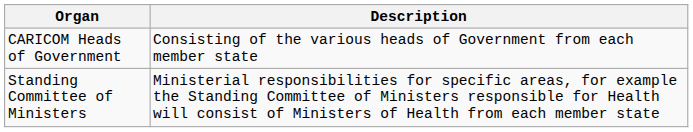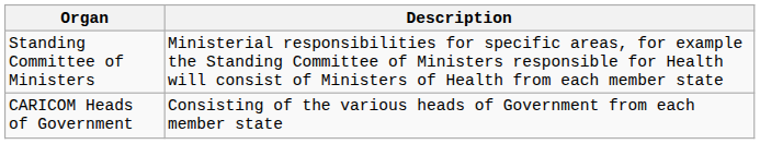 <table class="wikitable">
 <tr>
 <th>Organ</th>
 <th>Description</th>
 </tr>
 <tr>
+<td>Standing Committee of Ministers</td>
+<td>Ministerial responsibilities for specific areas, for example the Standing Committee of Ministers responsible for Health will consist of Ministers of Health from each member state</td>
+</tr>
+<tr>
 <td>CARICOM Heads of Government</td>
 <td>Consisting of the various heads of Government from each member state</td>
 </tr>
-<tr>
-<td>Standing Committee of Ministers</td>
-<td>Ministerial responsibilities for specific areas, for example the Standing Committee of Ministers responsible for Health will consist of Ministers of Health from each member state</td>
-</tr>
 </table>
